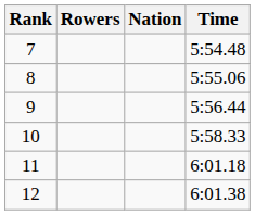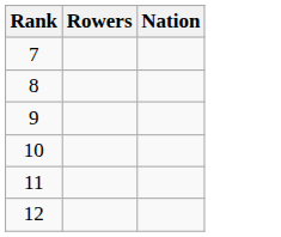 <table class="wikitable sortable" style="text-align:center">
 <tr>
 <th>Rank</th>
 <th>Rowers</th>
 <th>Nation</th>
-<th>Time</th>
 </tr>
 <tr>
 <td>7</td>
 <td align=left data-sort-value="Dosenko, Valeriy"></td>
 <td align=left></td>
-<td>5:54.48</td>
 </tr>
 <tr>
 <td>8</td>
 <td align=left data-sort-value="Pearson, Keir"></td>
 <td align=left></td>
-<td>5:55.06</td>
 </tr>
 <tr>
 <td>9</td>
 <td align=left data-sort-value="Powell, Richard"></td>
 <td align=left></td>
-<td>5:56.44</td>
 </tr>
 <tr>
 <td>10</td>
 <td align=left data-sort-value="Rodríguez, José Antonio"></td>
 <td align=left></td>
-<td>5:58.33</td>
 </tr>
 <tr>
 <td>11</td>
 <td align=left data-sort-value="Gawkowski, Marek"></td>
 <td align=left></td>
-<td>6:01.18</td>
 </tr>
 <tr>
 <td>12</td>
 <td align=left data-sort-value="Crois, Dirk"></td>
 <td align=left></td>
-<td>6:01.38</td>
 </tr>
 </table>
